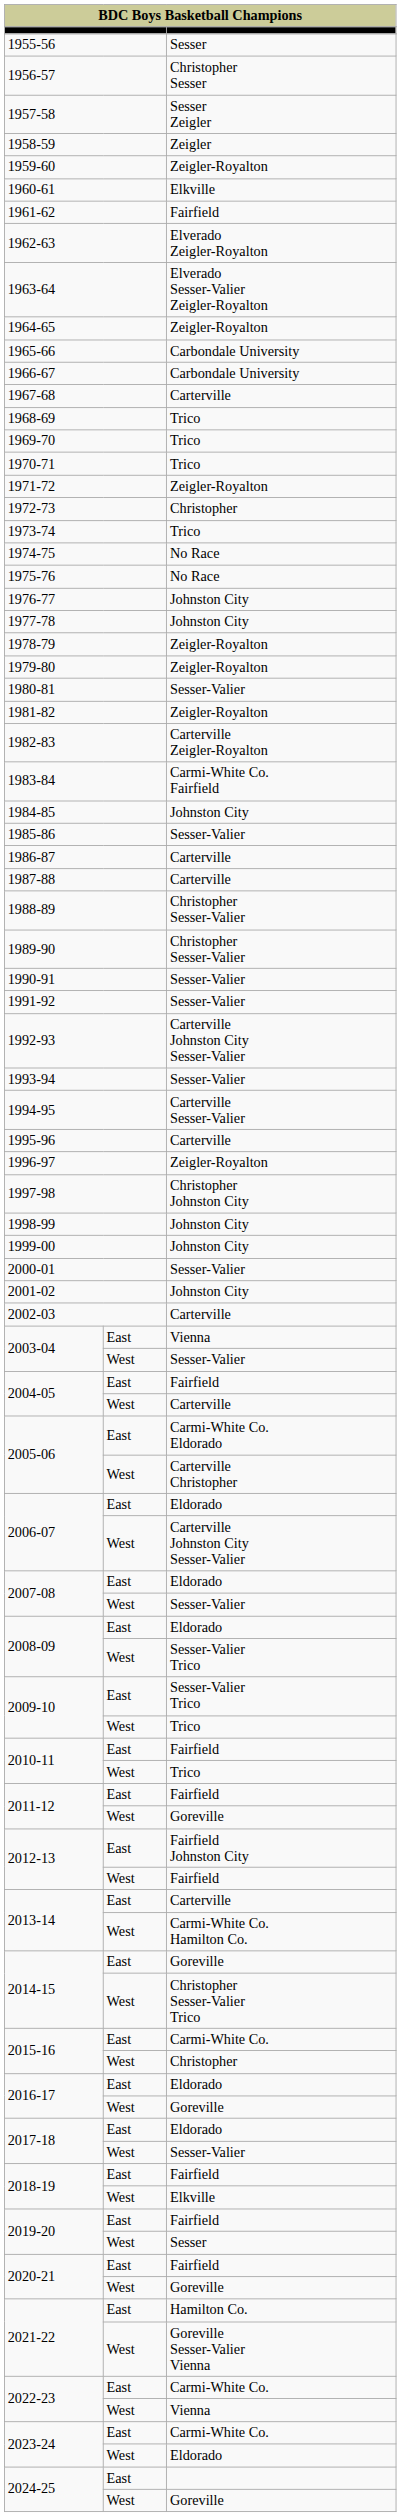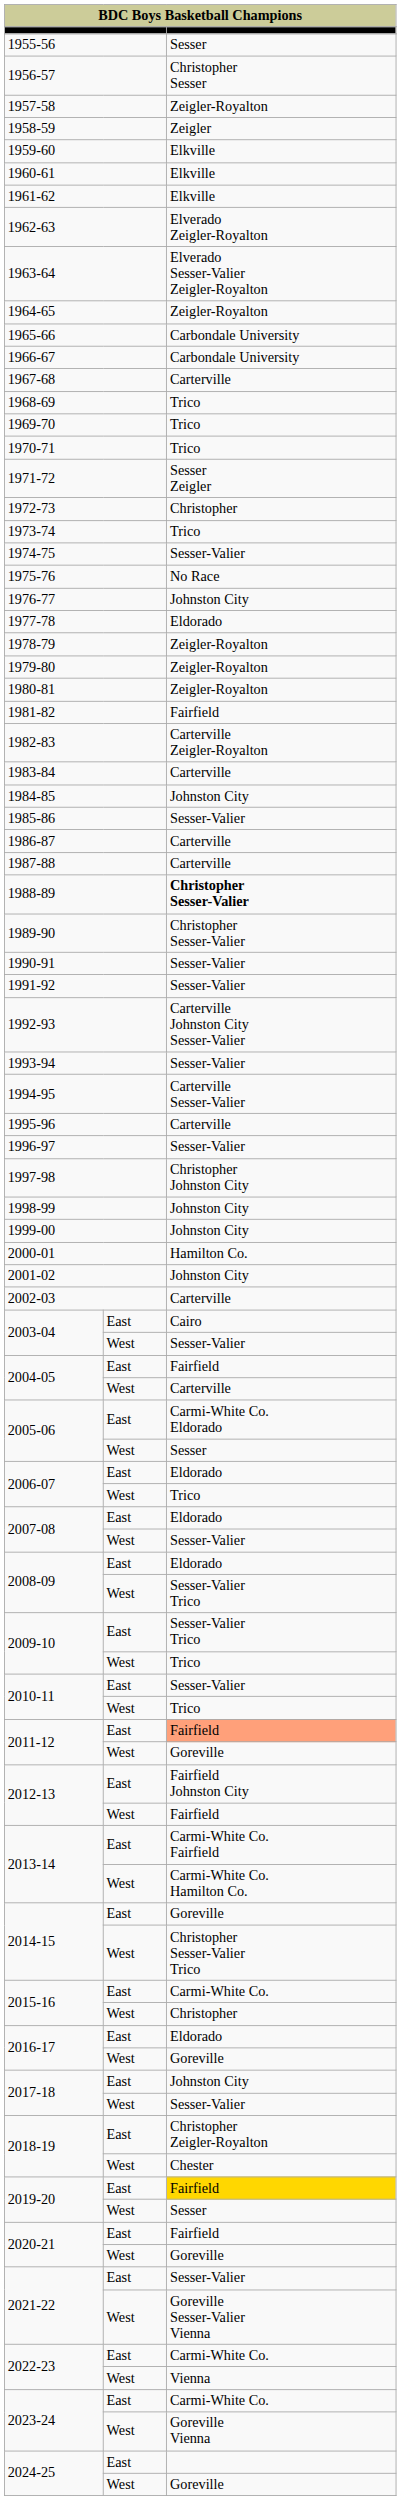 <table class="wikitable" border="1">
 <tr style="background: #cccc99; color: black">
 <td colspan="3" style="text-align:center;"><strong>BDC Boys Basketball Champions</strong></td>
 </tr>
 <tr>
 </tr>
 <tr style="background: black; color: #cccc99">
 <td width="175" colspan="2"></td>
 <td width="250"></td>
 </tr>
 <tr style="background: #cccc99; color: black">
 </tr>
 <tr>
 <td colspan="2">1955-56</td>
 <td>Sesser</td>
 </tr>
 <tr>
 <td colspan="2">1956-57</td>
 <td>Christopher<br>Sesser</td>
 </tr>
 <tr>
 <td colspan="2">1957-58</td>
-<td>Sesser<br> Zeigler</td>
+<td>Zeigler-Royalton</td>
 </tr>
 <tr>
 <td colspan="2">1958-59</td>
 <td>Zeigler</td>
 </tr>
 <tr>
 <td colspan="2">1959-60</td>
-<td>Zeigler-Royalton</td>
+<td>Elkville</td>
 </tr>
 <tr>
 <td colspan="2">1960-61</td>
 <td>Elkville</td>
 </tr>
 <tr>
 <td colspan="2">1961-62</td>
-<td>Fairfield</td>
+<td>Elkville</td>
 </tr>
 <tr>
 <td colspan="2">1962-63</td>
 <td>Elverado<br> Zeigler-Royalton</td>
 </tr>
 <tr>
 <td colspan="2">1963-64</td>
 <td>Elverado<br> Sesser-Valier<br>Zeigler-Royalton</td>
 </tr>
 <tr>
 <td colspan="2">1964-65</td>
 <td>Zeigler-Royalton</td>
 </tr>
 <tr>
 <td colspan="2">1965-66</td>
 <td>Carbondale University</td>
 </tr>
 <tr>
 <td colspan="2">1966-67</td>
 <td>Carbondale University</td>
 </tr>
 <tr>
 <td colspan="2">1967-68</td>
 <td>Carterville</td>
 </tr>
 <tr>
 <td colspan="2">1968-69</td>
 <td>Trico</td>
 </tr>
 <tr>
 <td colspan="2">1969-70</td>
 <td>Trico</td>
 </tr>
 <tr>
 <td colspan="2">1970-71</td>
 <td>Trico</td>
 </tr>
 <tr>
 <td colspan="2">1971-72</td>
-<td>Zeigler-Royalton</td>
+<td>Sesser<br> Zeigler</td>
 </tr>
 <tr>
 <td colspan="2">1972-73</td>
 <td>Christopher</td>
 </tr>
 <tr>
 <td colspan="2">1973-74</td>
 <td>Trico</td>
 </tr>
 <tr>
 <td colspan="2">1974-75</td>
-<td>No Race</td>
+<td>Sesser-Valier</td>
 </tr>
 <tr>
 <td colspan="2">1975-76</td>
 <td>No Race</td>
 </tr>
 <tr>
 <td colspan="2">1976-77</td>
 <td>Johnston City</td>
 </tr>
 <tr>
 <td colspan="2">1977-78</td>
-<td>Johnston City</td>
+<td>Eldorado</td>
 </tr>
 <tr>
 <td colspan="2">1978-79</td>
 <td>Zeigler-Royalton</td>
 </tr>
 <tr>
 <td colspan="2">1979-80</td>
 <td>Zeigler-Royalton</td>
 </tr>
 <tr>
 <td colspan="2">1980-81</td>
-<td>Sesser-Valier</td>
+<td>Zeigler-Royalton</td>
 </tr>
 <tr>
 <td colspan="2">1981-82</td>
-<td>Zeigler-Royalton</td>
+<td>Fairfield</td>
 </tr>
 <tr>
 <td colspan="2">1982-83</td>
 <td>Carterville<br> Zeigler-Royalton</td>
 </tr>
 <tr>
 <td colspan="2">1983-84</td>
-<td>Carmi-White Co.<br> Fairfield</td>
+<td>Carterville</td>
 </tr>
 <tr>
 <td colspan="2">1984-85</td>
 <td>Johnston City</td>
 </tr>
 <tr>
 <td colspan="2">1985-86</td>
 <td>Sesser-Valier</td>
 </tr>
 <tr>
 <td colspan="2">1986-87</td>
 <td>Carterville</td>
 </tr>
 <tr>
 <td colspan="2">1987-88</td>
 <td>Carterville</td>
 </tr>
 <tr>
 <td colspan="2">1988-89</td>
-<td>Christopher<br> Sesser-Valier</td>
+<td><strong>Christopher<br> Sesser-Valier</strong></td>
 </tr>
 <tr>
 <td colspan="2">1989-90</td>
 <td>Christopher<br>Sesser-Valier</td>
 </tr>
 <tr>
 <td colspan="2">1990-91</td>
 <td>Sesser-Valier</td>
 </tr>
 <tr>
 <td colspan="2">1991-92</td>
 <td>Sesser-Valier</td>
 </tr>
 <tr>
 <td colspan="2">1992-93</td>
 <td>Carterville<br> Johnston City<br> Sesser-Valier</td>
 </tr>
 <tr>
 <td colspan="2">1993-94</td>
 <td>Sesser-Valier</td>
 </tr>
 <tr>
 <td colspan="2">1994-95</td>
 <td>Carterville<br> Sesser-Valier</td>
 </tr>
 <tr>
 <td colspan="2">1995-96</td>
 <td>Carterville</td>
 </tr>
 <tr>
 <td colspan="2">1996-97</td>
-<td>Zeigler-Royalton</td>
+<td>Sesser-Valier</td>
 </tr>
 <tr>
 <td colspan="2">1997-98</td>
 <td>Christopher<br> Johnston City</td>
 </tr>
 <tr>
 <td colspan="2">1998-99</td>
 <td>Johnston City</td>
 </tr>
 <tr>
 <td colspan="2">1999-00</td>
 <td>Johnston City</td>
 </tr>
 <tr>
 <td colspan="2">2000-01</td>
-<td>Sesser-Valier</td>
+<td>Hamilton Co.</td>
 </tr>
 <tr>
 <td colspan="2">2001-02</td>
 <td>Johnston City</td>
 </tr>
 <tr>
 <td colspan="2">2002-03</td>
 <td>Carterville</td>
 </tr>
 <tr>
 <td rowspan="2">2003-04</td>
 <td>East</td>
-<td>Vienna</td>
+<td>Cairo</td>
 </tr>
 <tr>
 <td>West</td>
 <td>Sesser-Valier</td>
 </tr>
 <tr>
 <td rowspan="2">2004-05</td>
 <td>East</td>
 <td>Fairfield</td>
 </tr>
 <tr>
 <td>West</td>
 <td>Carterville</td>
 </tr>
 <tr>
 <td rowspan="2">2005-06</td>
 <td>East</td>
 <td>Carmi-White Co.<br> Eldorado</td>
 </tr>
 <tr>
 <td>West</td>
-<td>Carterville<br> Christopher</td>
+<td>Sesser</td>
 </tr>
 <tr>
 <td rowspan="2">2006-07</td>
 <td>East</td>
 <td>Eldorado</td>
 </tr>
 <tr>
 <td>West</td>
-<td>Carterville<br> Johnston City<br> Sesser-Valier</td>
+<td>Trico</td>
 </tr>
 <tr>
 <td rowspan="2">2007-08</td>
 <td>East</td>
 <td>Eldorado</td>
 </tr>
 <tr>
 <td>West</td>
 <td>Sesser-Valier</td>
 </tr>
 <tr>
 <td rowspan="2">2008-09</td>
 <td>East</td>
 <td>Eldorado</td>
 </tr>
 <tr>
 <td>West</td>
 <td>Sesser-Valier<br> Trico</td>
 </tr>
 <tr>
 <td rowspan="2">2009-10</td>
 <td>East</td>
 <td>Sesser-Valier<br> Trico</td>
 </tr>
 <tr>
 <td>West</td>
 <td>Trico</td>
 </tr>
 <tr>
 <td rowspan="2">2010-11</td>
 <td>East</td>
-<td>Fairfield</td>
+<td>Sesser-Valier</td>
 </tr>
 <tr>
 <td>West</td>
 <td>Trico</td>
 </tr>
 <tr>
 <td rowspan="2">2011-12</td>
 <td>East</td>
-<td>Fairfield</td>
+<td style="background: lightsalmon;">Fairfield</td>
 </tr>
 <tr>
 <td>West</td>
 <td>Goreville</td>
 </tr>
 <tr>
 <td rowspan="2">2012-13</td>
 <td>East</td>
 <td>Fairfield<br> Johnston City</td>
 </tr>
 <tr>
 <td>West</td>
 <td>Fairfield</td>
 </tr>
 <tr>
 <td rowspan="2">2013-14</td>
 <td>East</td>
-<td>Carterville</td>
+<td>Carmi-White Co.<br> Fairfield</td>
 </tr>
 <tr>
 <td>West</td>
 <td>Carmi-White Co.<br> Hamilton Co.</td>
 </tr>
 <tr>
 <td rowspan="2">2014-15</td>
 <td>East</td>
 <td>Goreville</td>
 </tr>
 <tr>
 <td>West</td>
 <td>Christopher<br>Sesser-Valier<br> Trico</td>
 </tr>
 <tr>
 <td rowspan="2">2015-16</td>
 <td>East</td>
 <td>Carmi-White Co.</td>
 </tr>
 <tr>
 <td>West</td>
 <td>Christopher</td>
 </tr>
 <tr>
 <td rowspan="2">2016-17</td>
 <td>East</td>
 <td>Eldorado</td>
 </tr>
 <tr>
 <td>West</td>
 <td>Goreville</td>
 </tr>
 <tr>
 <td rowspan="2">2017-18</td>
 <td>East</td>
-<td>Eldorado</td>
+<td>Johnston City</td>
 </tr>
 <tr>
 <td>West</td>
 <td>Sesser-Valier</td>
 </tr>
 <tr>
 <td rowspan="2">2018-19</td>
 <td>East</td>
-<td>Fairfield</td>
+<td>Christopher<br> Zeigler-Royalton</td>
 </tr>
 <tr>
 <td>West</td>
-<td>Elkville</td>
+<td>Chester</td>
 </tr>
 <tr>
 <td rowspan="2">2019-20</td>
 <td>East</td>
-<td>Fairfield</td>
+<td style="background: gold;">Fairfield</td>
 </tr>
 <tr>
 <td>West</td>
 <td>Sesser</td>
 </tr>
 <tr>
 <td rowspan="2">2020-21</td>
 <td>East</td>
 <td>Fairfield</td>
 </tr>
 <tr>
 <td>West</td>
 <td>Goreville</td>
 </tr>
 <tr>
 <td rowspan="2">2021-22</td>
 <td>East</td>
-<td>Hamilton Co.</td>
+<td>Sesser-Valier</td>
 </tr>
 <tr>
 <td>West</td>
 <td>Goreville<br>Sesser-Valier<br>Vienna</td>
 </tr>
 <tr>
 <td rowspan="2">2022-23</td>
 <td>East</td>
 <td>Carmi-White Co.</td>
 </tr>
 <tr>
 <td>West</td>
 <td>Vienna</td>
 </tr>
 <tr>
 <td rowspan="2">2023-24</td>
 <td>East</td>
 <td>Carmi-White Co.</td>
 </tr>
 <tr>
 <td>West</td>
-<td>Eldorado</td>
+<td>Goreville<br>Vienna</td>
 </tr>
 <tr>
 <td rowspan="2">2024-25</td>
 <td>East</td>
 <td></td>
 </tr>
 <tr>
 <td>West</td>
 <td>Goreville</td>
 </tr>
 </table>
